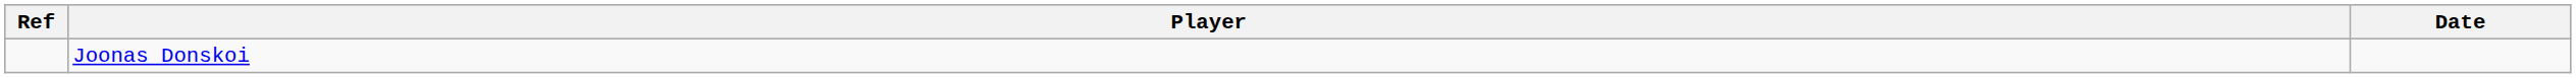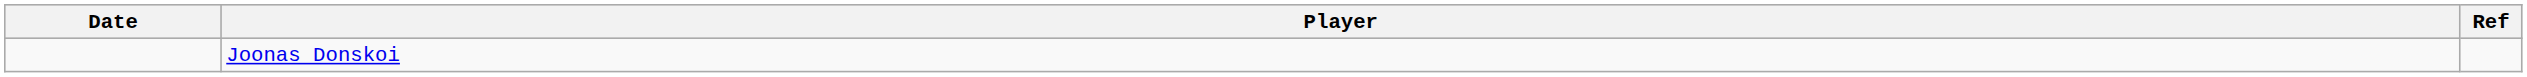 <table class="wikitable" width=100%>
 <tr>
+<th style="width: 10em;">Date</th>
+<th>Player</th>
 <th style="width: 2.5em;">Ref</th>
-<th>Player</th>
-<th style="width: 10em;">Date</th>
 </tr>
 <tr>
 <td></td>
 <td><a href='#'>Joonas Donskoi</a></td>
 <td></td>
 </tr>
 </table>
